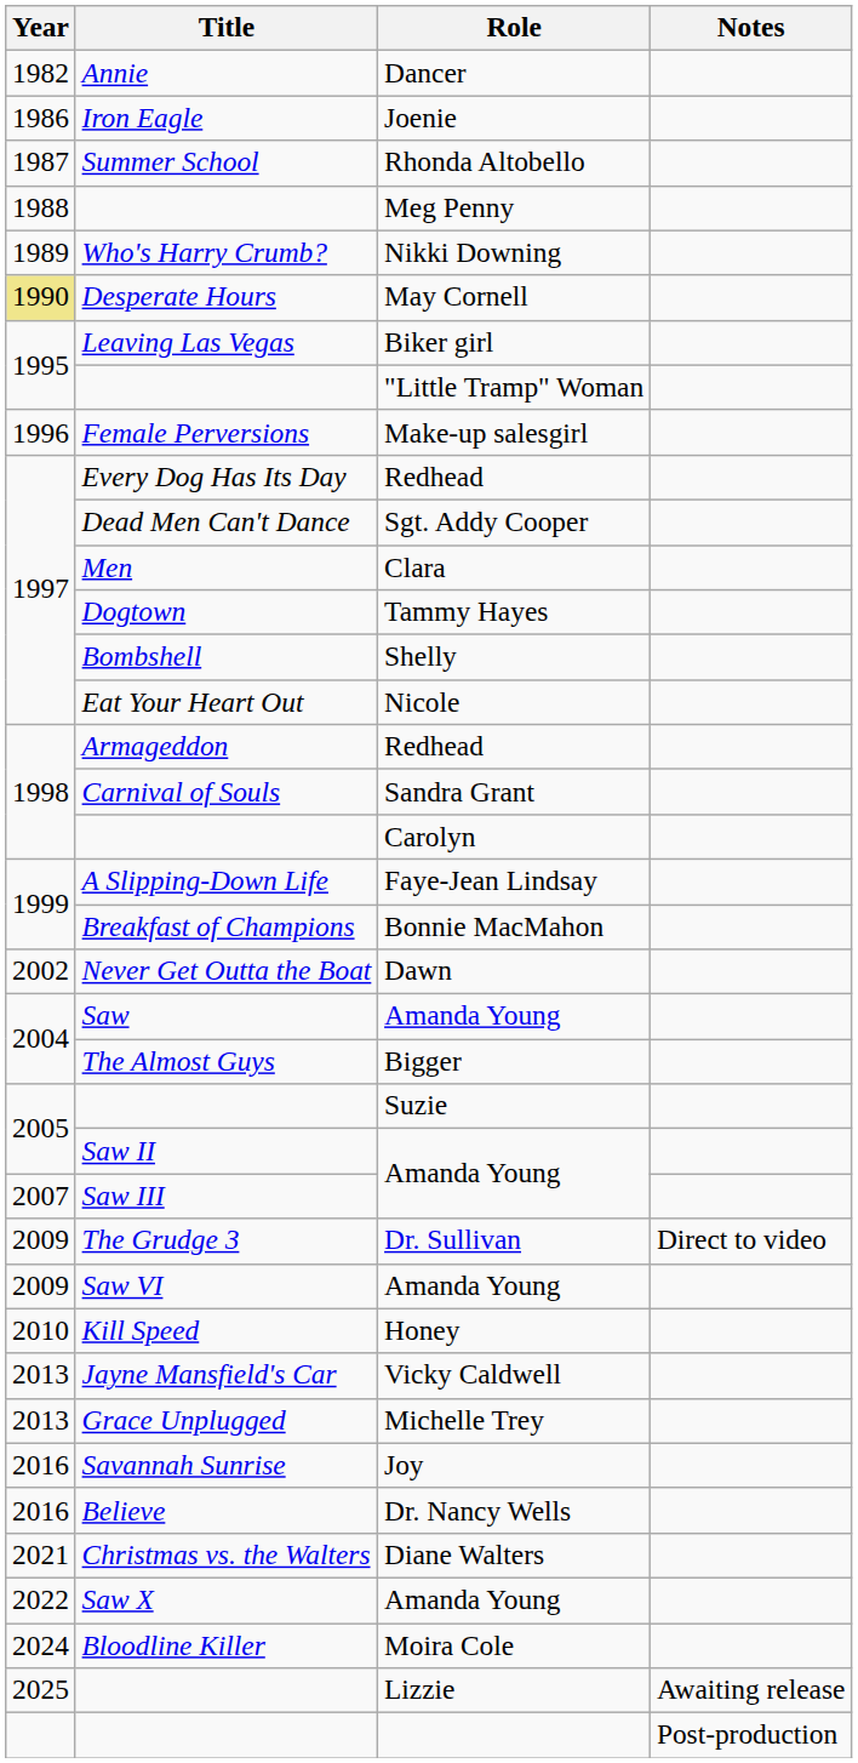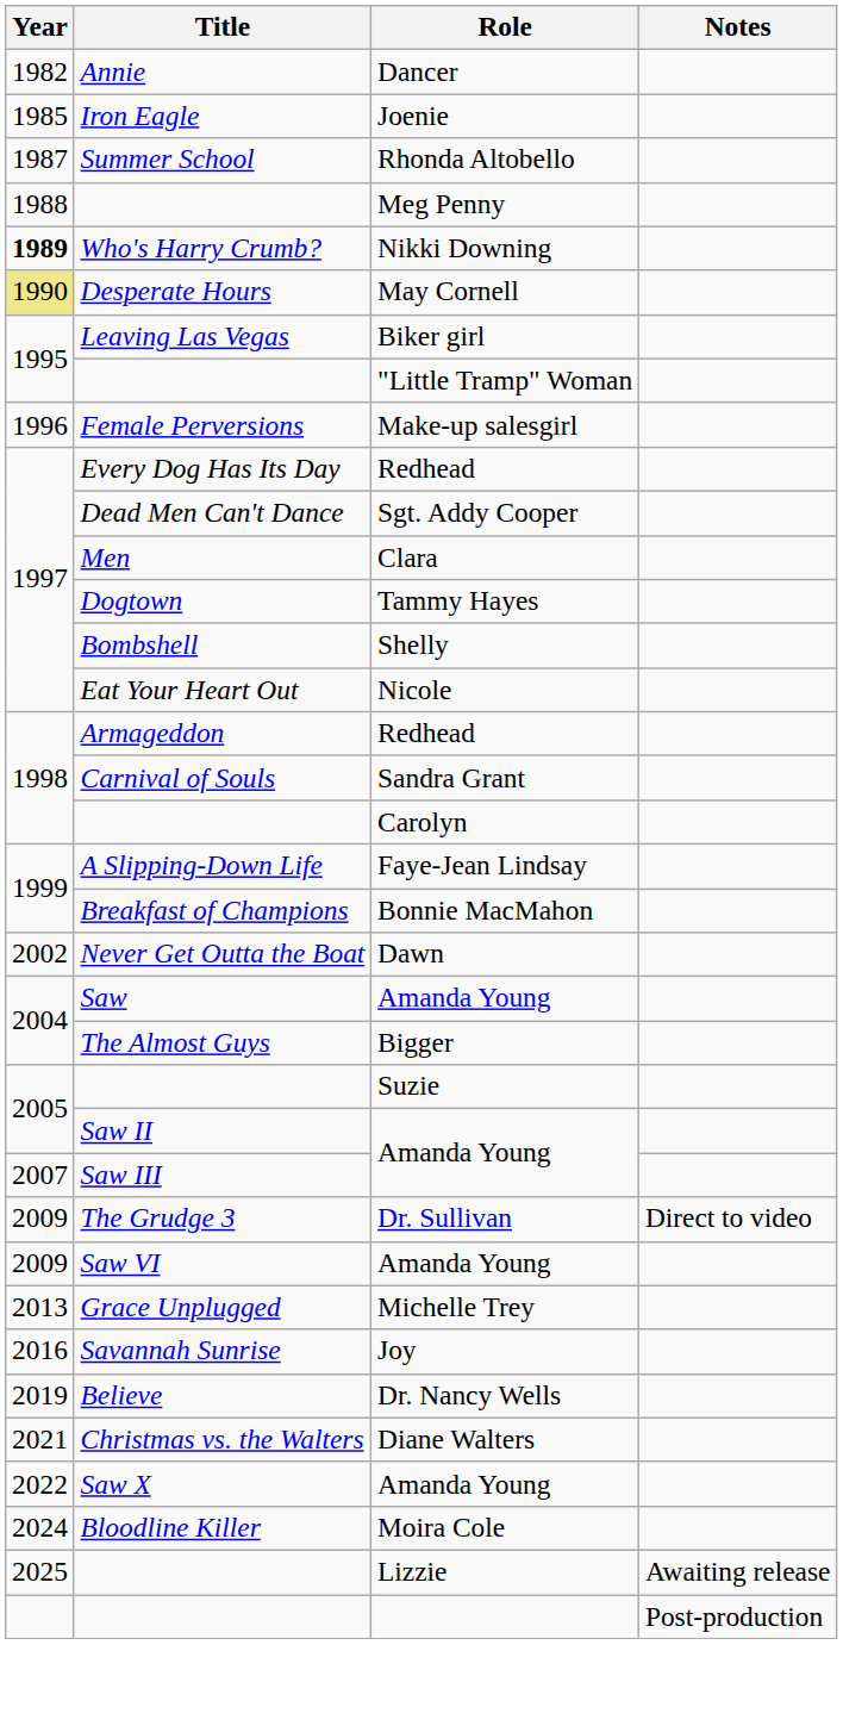 <table class="wikitable sortable">
 <tr>
 <th scope="col">Year</th>
 <th scope="col">Title</th>
 <th scope="col">Role</th>
 <th scope="col" class="unsortable">Notes</th>
 </tr>
 <tr>
 <td>1982</td>
 <td><em><a href='#'>Annie</a></em></td>
 <td>Dancer</td>
 <td></td>
 </tr>
 <tr>
-<td>1986</td>
+<td>1985</td>
 <td><em><a href='#'>Iron Eagle</a></em></td>
 <td>Joenie</td>
 <td></td>
 </tr>
 <tr>
 <td>1987</td>
 <td><em><a href='#'>Summer School</a></em></td>
 <td>Rhonda Altobello</td>
 <td></td>
 </tr>
 <tr>
 <td>1988</td>
 <td><em></em></td>
 <td>Meg Penny</td>
 <td></td>
 </tr>
 <tr>
-<td>1989</td>
+<td><strong>1989</strong></td>
 <td><em><a href='#'>Who's Harry Crumb?</a></em></td>
 <td>Nikki Downing</td>
 <td></td>
 </tr>
 <tr>
 <td style="background: khaki;">1990</td>
 <td><em><a href='#'>Desperate Hours</a></em></td>
 <td>May Cornell</td>
 <td></td>
 </tr>
 <tr>
 <td rowspan="2">1995</td>
 <td><em><a href='#'>Leaving Las Vegas</a></em></td>
 <td>Biker girl</td>
 <td></td>
 </tr>
 <tr>
 <td><em></em></td>
 <td>"Little Tramp" Woman</td>
 <td></td>
 </tr>
 <tr>
 <td>1996</td>
 <td><em><a href='#'>Female Perversions</a></em></td>
 <td>Make-up salesgirl</td>
 <td></td>
 </tr>
 <tr>
 <td rowspan="6">1997</td>
 <td><em>Every Dog Has Its Day</em></td>
 <td>Redhead</td>
 <td></td>
 </tr>
 <tr>
 <td><em>Dead Men Can't Dance</em></td>
 <td>Sgt. Addy Cooper</td>
 <td></td>
 </tr>
 <tr>
 <td><em><a href='#'>Men</a></em></td>
 <td>Clara</td>
 <td></td>
 </tr>
 <tr>
 <td><em><a href='#'>Dogtown</a></em></td>
 <td>Tammy Hayes</td>
 <td></td>
 </tr>
 <tr>
 <td><em><a href='#'>Bombshell</a></em></td>
 <td>Shelly</td>
 <td></td>
 </tr>
 <tr>
 <td><em>Eat Your Heart Out</em></td>
 <td>Nicole</td>
 <td></td>
 </tr>
 <tr>
 <td rowspan="3">1998</td>
 <td><em><a href='#'>Armageddon</a></em></td>
 <td>Redhead</td>
 <td></td>
 </tr>
 <tr>
 <td><em><a href='#'>Carnival of Souls</a></em></td>
 <td>Sandra Grant</td>
 <td></td>
 </tr>
 <tr>
 <td><em></em></td>
 <td>Carolyn</td>
 <td></td>
 </tr>
 <tr>
 <td rowspan="2">1999</td>
 <td><em><a href='#'>A Slipping-Down Life</a></em></td>
 <td>Faye-Jean Lindsay</td>
 <td></td>
 </tr>
 <tr>
 <td><em><a href='#'>Breakfast of Champions</a></em></td>
 <td>Bonnie MacMahon</td>
 <td></td>
 </tr>
 <tr>
 <td>2002</td>
 <td><em><a href='#'>Never Get Outta the Boat</a></em></td>
 <td>Dawn</td>
 <td></td>
 </tr>
 <tr>
 <td rowspan="2">2004</td>
 <td><em><a href='#'>Saw</a></em></td>
 <td><a href='#'>Amanda Young</a></td>
 <td></td>
 </tr>
 <tr>
 <td><em><a href='#'>The Almost Guys</a></em></td>
 <td>Bigger</td>
 <td></td>
 </tr>
 <tr>
 <td rowspan="2">2005</td>
 <td><em></em></td>
 <td>Suzie</td>
 <td></td>
 </tr>
 <tr>
 <td><em><a href='#'>Saw II</a></em></td>
 <td rowspan="2">Amanda Young</td>
 <td></td>
 </tr>
 <tr>
 <td>2007</td>
 <td><em><a href='#'>Saw III</a></em></td>
 <td></td>
 </tr>
 <tr>
 <td>2009</td>
 <td><em><a href='#'>The Grudge 3</a></em></td>
 <td><a href='#'>Dr. Sullivan</a></td>
 <td>Direct to video</td>
 </tr>
 <tr>
 <td>2009</td>
 <td><em><a href='#'>Saw VI</a></em></td>
 <td>Amanda Young</td>
 <td></td>
 </tr>
 <tr>
-<td>2010</td>
-<td><em><a href='#'>Kill Speed</a></em></td>
-<td>Honey</td>
-<td></td>
-</tr>
-<tr>
-<td>2013</td>
-<td><em><a href='#'>Jayne Mansfield's Car</a></em></td>
-<td>Vicky Caldwell</td>
-<td></td>
-</tr>
-<tr>
 <td>2013</td>
 <td><em><a href='#'>Grace Unplugged</a></em></td>
 <td>Michelle Trey</td>
 <td></td>
 </tr>
 <tr>
 <td>2016</td>
 <td><em><a href='#'>Savannah Sunrise</a></em></td>
 <td>Joy</td>
 <td></td>
 </tr>
 <tr>
-<td>2016</td>
+<td>2019</td>
 <td><em><a href='#'>Believe</a></em></td>
 <td>Dr. Nancy Wells</td>
 <td></td>
 </tr>
 <tr>
 <td>2021</td>
 <td><em><a href='#'>Christmas vs. the Walters</a></em></td>
 <td>Diane Walters</td>
 <td></td>
 </tr>
 <tr>
 <td>2022</td>
 <td><em><a href='#'>Saw X</a></em></td>
 <td>Amanda Young</td>
 <td></td>
 </tr>
 <tr>
 <td>2024</td>
 <td><em><a href='#'>Bloodline Killer</a></em></td>
 <td>Moira Cole</td>
 <td></td>
 </tr>
 <tr>
 <td>2025</td>
 <td></td>
 <td>Lizzie</td>
 <td>Awaiting release</td>
 </tr>
 <tr>
 <td></td>
 <td></td>
 <td></td>
 <td>Post-production</td>
 </tr>
 </table>
